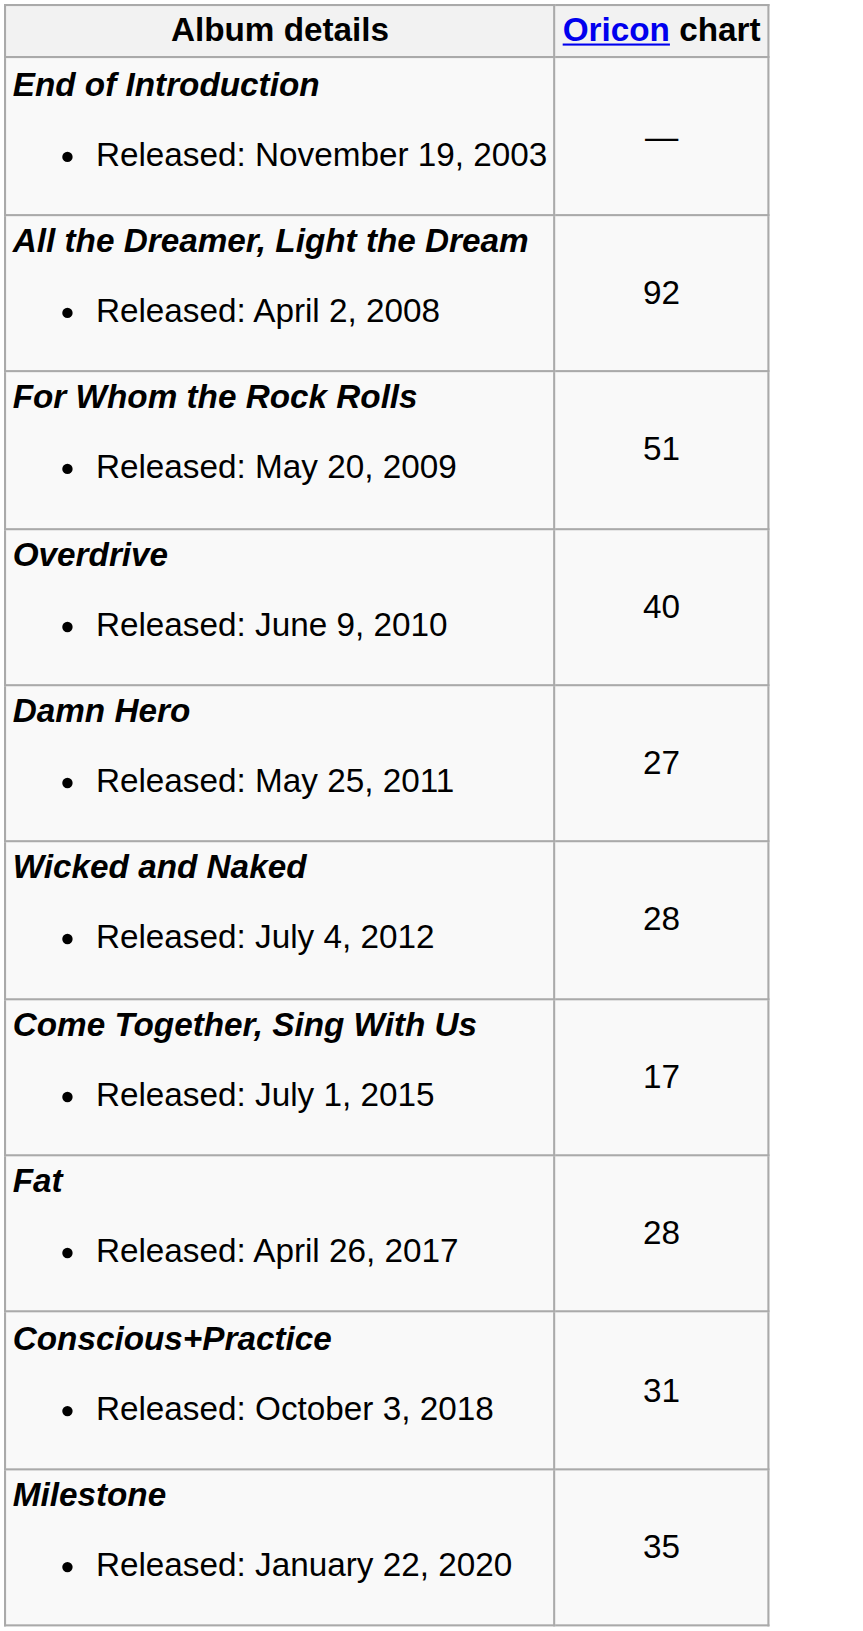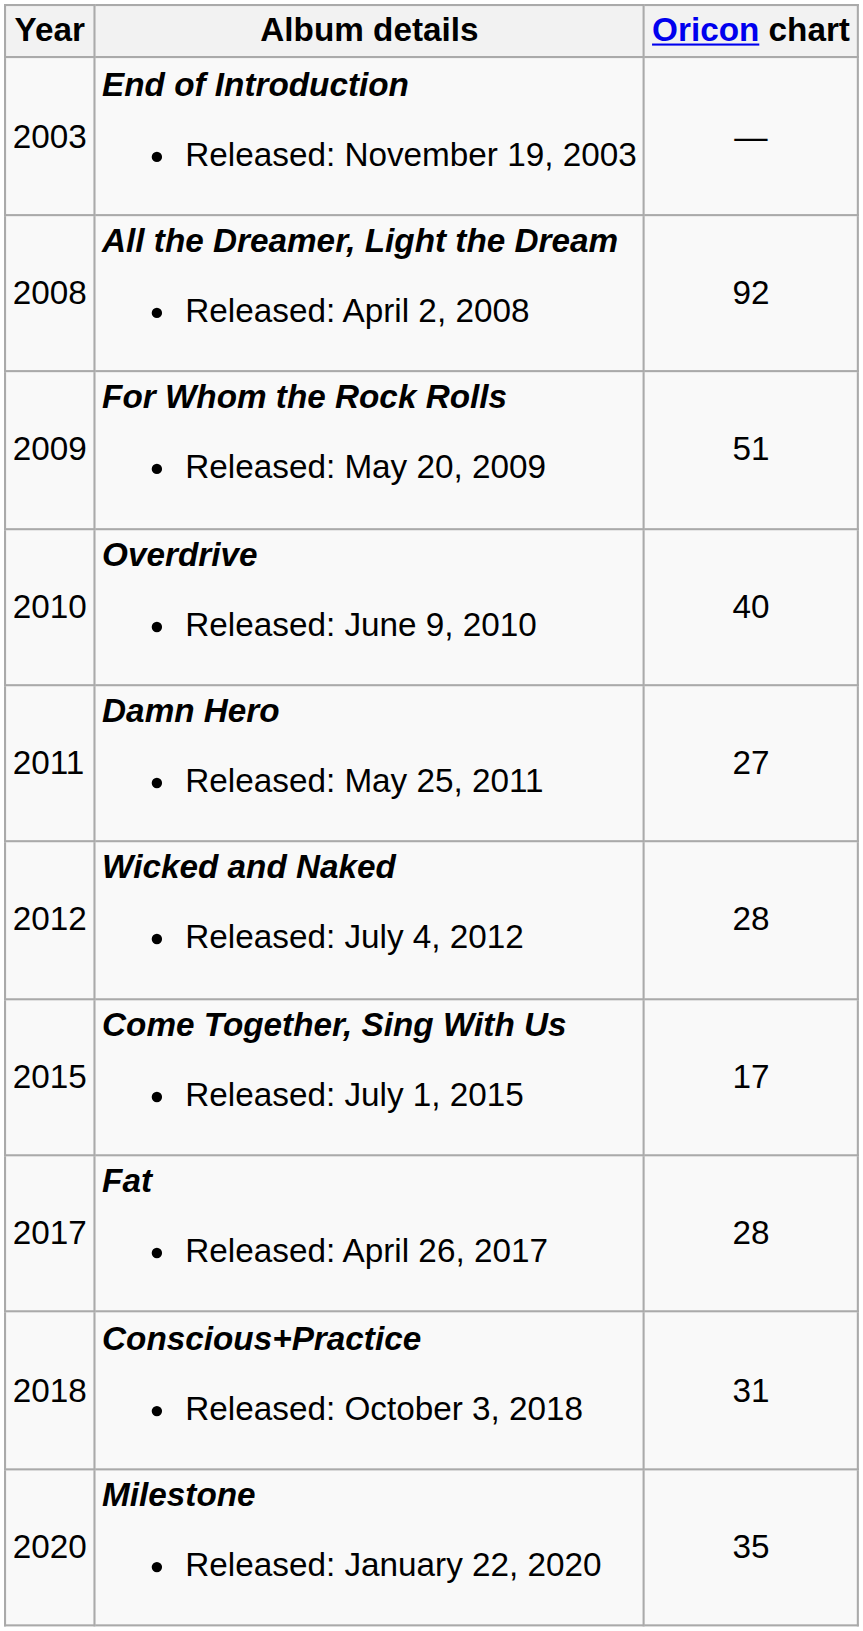 <table class="wikitable">
 <tr>
+<th>Year</th>
 <th>Album details</th>
 <th><a href='#'>Oricon</a> chart</th>
 </tr>
 <tr>
+<td>2003</td>
 <td><strong><em>End of Introduction</em></strong><br><ul><li>Released: November 19, 2003</li></ul></td>
 <td style="text-align:center;">—</td>
 </tr>
 <tr>
+<td>2008</td>
 <td><strong><em>All the Dreamer, Light the Dream</em></strong><br><ul><li>Released: April 2, 2008</li></ul></td>
 <td style="text-align:center;">92</td>
 </tr>
 <tr>
+<td>2009</td>
 <td><strong><em>For Whom the Rock Rolls</em></strong><br><ul><li>Released: May 20, 2009</li></ul></td>
 <td style="text-align:center;">51</td>
 </tr>
 <tr>
+<td>2010</td>
 <td><strong><em>Overdrive</em></strong><br><ul><li>Released: June 9, 2010</li></ul></td>
 <td style="text-align:center;">40</td>
 </tr>
 <tr>
+<td>2011</td>
 <td><strong><em>Damn Hero</em></strong><br><ul><li>Released: May 25, 2011</li></ul></td>
 <td style="text-align:center;">27</td>
 </tr>
 <tr>
+<td>2012</td>
 <td><strong><em>Wicked and Naked</em></strong><br><ul><li>Released: July 4, 2012</li></ul></td>
 <td style="text-align:center;">28</td>
 </tr>
 <tr>
+<td>2015</td>
 <td><strong><em>Come Together, Sing With Us</em></strong><br><ul><li>Released: July 1, 2015</li></ul></td>
 <td style="text-align:center;">17</td>
 </tr>
 <tr>
+<td>2017</td>
 <td><strong><em>Fat</em></strong><br><ul><li>Released: April 26, 2017</li></ul></td>
 <td style="text-align:center;">28</td>
 </tr>
 <tr>
+<td>2018</td>
 <td><strong><em>Conscious+Practice</em></strong><br><ul><li>Released: October 3, 2018</li></ul></td>
 <td style="text-align:center;">31</td>
 </tr>
 <tr>
+<td>2020</td>
 <td><strong><em>Milestone</em></strong><br><ul><li>Released: January 22, 2020</li></ul></td>
 <td style="text-align:center;">35</td>
 </tr>
 </table>
